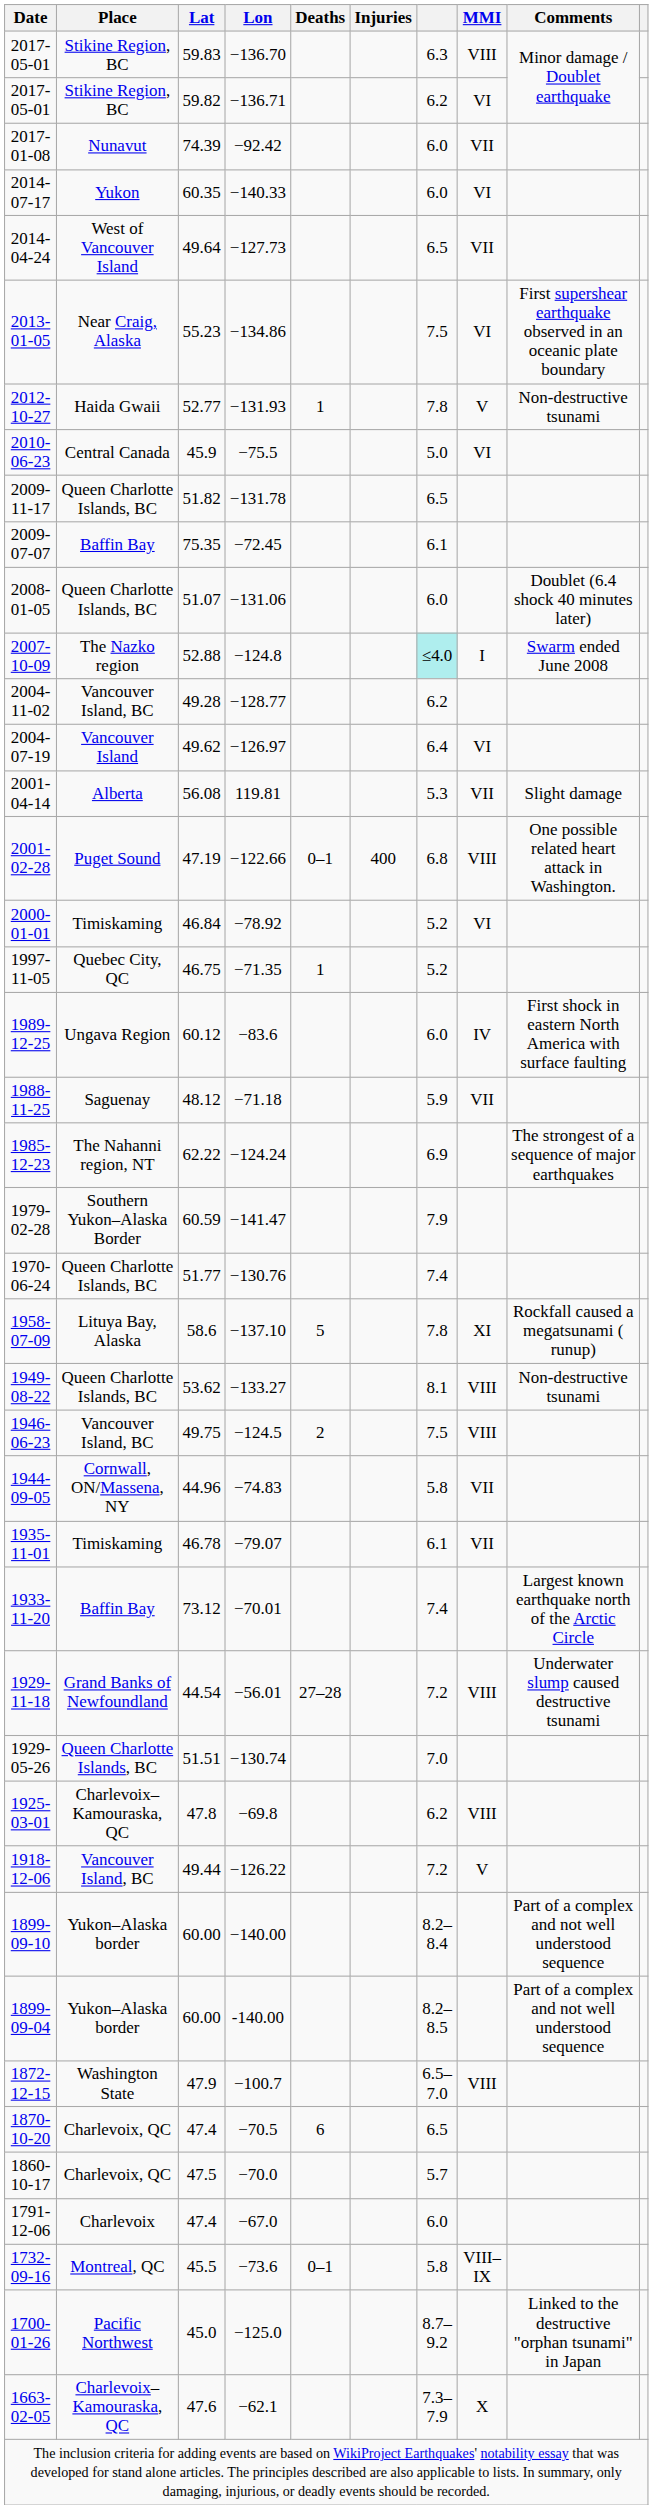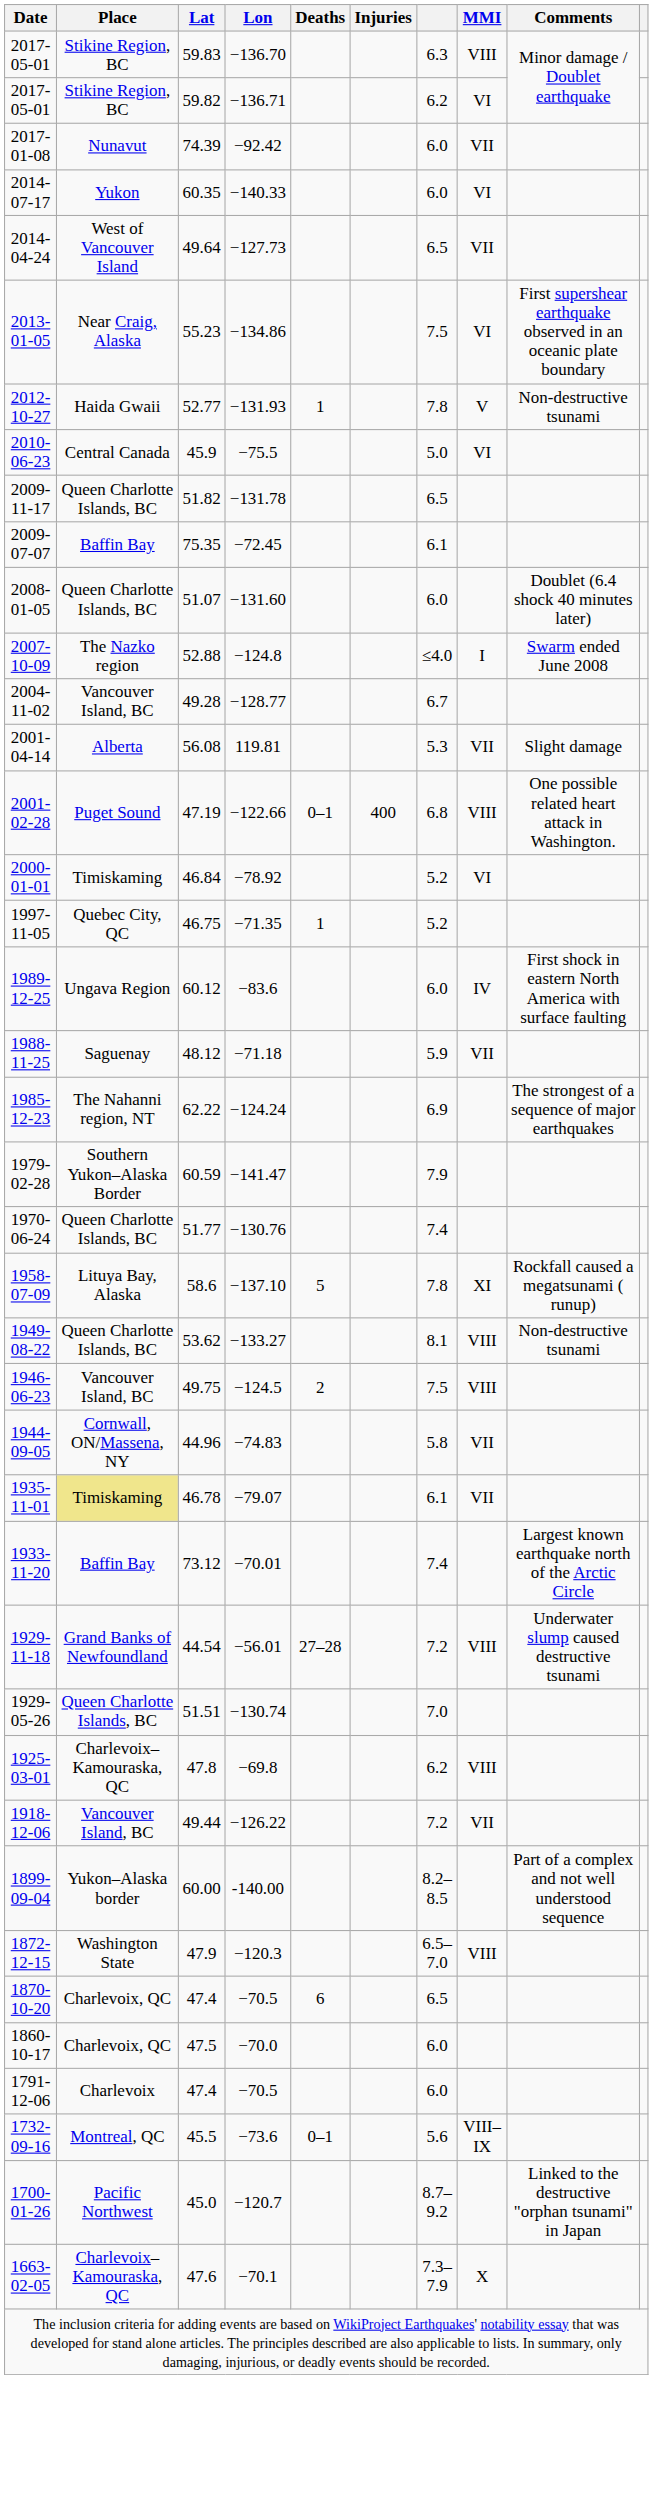 <table class="wikitable sortable sticky-header sort-under" style="text-align: center;">
 <tr>
 <th>Date</th>
 <th>Place</th>
 <th><a href='#'>Lat</a></th>
 <th><a href='#'>Lon</a></th>
 <th>Deaths</th>
 <th>Injuries</th>
 <th></th>
 <th><a href='#'>MMI</a></th>
 <th class="unsortable">Comments</th>
 <th class="unsortable"></th>
 </tr>
 <tr>
 <td>2017-05-01</td>
 <td><a href='#'>Stikine Region</a>, BC</td>
 <td>59.83</td>
 <td>−136.70</td>
 <td></td>
 <td></td>
 <td>6.3</td>
 <td>VIII</td>
 <td rowspan="2">Minor damage / <a href='#'>Doublet earthquake</a></td>
 <td></td>
 </tr>
 <tr>
 <td>2017-05-01</td>
 <td><a href='#'>Stikine Region</a>, BC</td>
 <td>59.82</td>
 <td>−136.71</td>
 <td></td>
 <td></td>
 <td>6.2</td>
 <td>VI</td>
 <td></td>
 </tr>
 <tr>
 <td>2017-01-08</td>
 <td><a href='#'>Nunavut</a></td>
 <td>74.39</td>
 <td>−92.42</td>
 <td></td>
 <td></td>
 <td>6.0</td>
 <td>VII</td>
 <td></td>
 <td></td>
 </tr>
 <tr>
 <td>2014-07-17</td>
 <td><a href='#'>Yukon</a></td>
 <td>60.35</td>
 <td>−140.33</td>
 <td></td>
 <td></td>
 <td>6.0</td>
 <td>VI</td>
 <td></td>
 <td></td>
 </tr>
 <tr>
 <td>2014-04-24</td>
 <td>West of <a href='#'>Vancouver Island</a></td>
 <td>49.64</td>
 <td>−127.73</td>
 <td></td>
 <td></td>
 <td>6.5</td>
 <td>VII</td>
 <td></td>
 <td></td>
 </tr>
 <tr>
 <td><a href='#'>2013-01-05</a></td>
 <td>Near <a href='#'>Craig, Alaska</a></td>
 <td>55.23</td>
 <td>−134.86</td>
 <td></td>
 <td></td>
 <td>7.5</td>
 <td>VI</td>
 <td>First <a href='#'>supershear earthquake</a> observed in an oceanic plate boundary</td>
 <td></td>
 </tr>
 <tr>
 <td><a href='#'>2012-10-27</a></td>
 <td>Haida Gwaii</td>
 <td>52.77</td>
 <td>−131.93</td>
 <td>1</td>
 <td></td>
 <td>7.8</td>
 <td>V</td>
 <td>Non-destructive tsunami</td>
 <td></td>
 </tr>
 <tr>
 <td><a href='#'>2010-06-23</a></td>
 <td>Central Canada</td>
 <td>45.9</td>
 <td>−75.5</td>
 <td></td>
 <td></td>
 <td>5.0 </td>
 <td>VI</td>
 <td></td>
 <td></td>
 </tr>
 <tr>
 <td>2009-11-17</td>
 <td>Queen Charlotte Islands, BC</td>
 <td>51.82</td>
 <td>−131.78</td>
 <td></td>
 <td></td>
 <td>6.5 </td>
 <td></td>
 <td></td>
 <td></td>
 </tr>
 <tr>
 <td>2009-07-07</td>
 <td><a href='#'>Baffin Bay</a></td>
 <td>75.35</td>
 <td>−72.45</td>
 <td></td>
 <td></td>
 <td>6.1</td>
 <td></td>
 <td></td>
 <td></td>
 </tr>
 <tr>
 <td>2008-01-05</td>
 <td>Queen Charlotte Islands, BC</td>
 <td>51.07</td>
-<td>−131.06</td>
+<td>−131.60</td>
 <td></td>
 <td></td>
 <td>6.0 </td>
 <td></td>
 <td>Doublet (6.4  shock 40 minutes later)</td>
 <td></td>
 </tr>
 <tr>
 <td><a href='#'>2007-10-09</a></td>
 <td>The <a href='#'>Nazko</a> region</td>
 <td>52.88</td>
 <td>−124.8</td>
 <td></td>
 <td></td>
-<td style="background: paleturquoise;">≤4.0</td>
+<td>≤4.0</td>
 <td>I</td>
 <td><a href='#'>Swarm</a> ended June 2008</td>
 <td></td>
 </tr>
 <tr>
 <td>2004-11-02</td>
 <td>Vancouver Island, BC</td>
 <td>49.28</td>
 <td>−128.77</td>
 <td></td>
 <td></td>
-<td>6.2 </td>
+<td>6.7 </td>
 <td></td>
-<td></td>
-<td></td>
-</tr>
-<tr>
-<td>2004-07-19</td>
-<td><a href='#'>Vancouver Island</a></td>
-<td>49.62</td>
-<td>−126.97</td>
-<td></td>
-<td></td>
-<td>6.4</td>
-<td>VI</td>
 <td></td>
 <td></td>
 </tr>
 <tr>
 <td>2001-04-14</td>
 <td><a href='#'>Alberta</a></td>
 <td>56.08</td>
 <td>119.81</td>
 <td></td>
 <td></td>
 <td>5.3</td>
 <td>VII</td>
 <td>Slight damage</td>
 <td></td>
 </tr>
 <tr>
 <td><a href='#'>2001-02-28</a></td>
 <td><a href='#'>Puget Sound</a></td>
 <td>47.19</td>
 <td>−122.66</td>
 <td>0–1</td>
 <td>400</td>
 <td>6.8 </td>
 <td>VIII</td>
 <td>One possible related heart attack in Washington.</td>
 <td></td>
 </tr>
 <tr>
 <td><a href='#'>2000-01-01</a></td>
 <td>Timiskaming</td>
 <td>46.84</td>
 <td>−78.92</td>
 <td></td>
 <td></td>
 <td>5.2 </td>
 <td>VI</td>
 <td></td>
 <td></td>
 </tr>
 <tr>
 <td>1997-11-05</td>
 <td>Quebec City, QC<br></td>
 <td>46.75</td>
 <td>−71.35</td>
 <td>1</td>
 <td></td>
 <td>5.2 </td>
 <td></td>
 <td></td>
 <td></td>
 </tr>
 <tr>
 <td><a href='#'>1989-12-25</a></td>
 <td>Ungava Region</td>
 <td>60.12</td>
 <td>−83.6</td>
 <td></td>
 <td></td>
 <td>6.0 </td>
 <td>IV</td>
 <td>First shock in eastern North America with surface faulting</td>
 <td></td>
 </tr>
 <tr>
 <td><a href='#'>1988-11-25</a></td>
 <td>Saguenay</td>
 <td>48.12</td>
 <td>−71.18</td>
 <td></td>
 <td></td>
 <td>5.9 </td>
 <td>VII</td>
 <td></td>
 <td></td>
 </tr>
 <tr>
 <td><a href='#'>1985-12-23</a></td>
 <td>The Nahanni region, NT</td>
 <td>62.22</td>
 <td>−124.24</td>
 <td></td>
 <td></td>
 <td>6.9 </td>
 <td></td>
 <td>The strongest of a sequence of major earthquakes</td>
 <td></td>
 </tr>
 <tr>
 <td>1979-02-28</td>
 <td>Southern Yukon–Alaska Border</td>
 <td>60.59</td>
 <td>−141.47</td>
 <td></td>
 <td></td>
 <td>7.9 </td>
 <td></td>
 <td></td>
 <td></td>
 </tr>
 <tr>
 <td>1970-06-24</td>
 <td>Queen Charlotte Islands, BC</td>
 <td>51.77</td>
 <td>−130.76</td>
 <td></td>
 <td></td>
 <td>7.4 </td>
 <td></td>
 <td></td>
 <td></td>
 </tr>
 <tr>
 <td><a href='#'>1958-07-09</a></td>
 <td>Lituya Bay, Alaska</td>
 <td>58.6</td>
 <td>−137.10</td>
 <td>5</td>
 <td></td>
 <td>7.8 </td>
 <td>XI</td>
 <td>Rockfall caused a megatsunami ( runup)</td>
 <td></td>
 </tr>
 <tr>
 <td><a href='#'>1949-08-22</a></td>
 <td>Queen Charlotte Islands, BC</td>
 <td>53.62</td>
 <td>−133.27</td>
 <td></td>
 <td></td>
 <td>8.1 </td>
 <td>VIII</td>
 <td>Non-destructive tsunami</td>
 <td></td>
 </tr>
 <tr>
 <td><a href='#'>1946-06-23</a></td>
 <td>Vancouver Island, BC</td>
 <td>49.75</td>
 <td>−124.5</td>
 <td>2</td>
 <td></td>
 <td>7.5 </td>
 <td>VIII</td>
 <td></td>
 <td></td>
 </tr>
 <tr>
 <td><a href='#'>1944-09-05</a></td>
 <td><a href='#'>Cornwall</a>, ON/<a href='#'>Massena</a>, NY</td>
 <td>44.96</td>
 <td>−74.83</td>
 <td></td>
 <td></td>
 <td>5.8 </td>
 <td>VII</td>
 <td></td>
 <td></td>
 </tr>
 <tr>
 <td><a href='#'>1935-11-01</a></td>
-<td>Timiskaming</td>
+<td style="background: khaki;">Timiskaming</td>
 <td>46.78</td>
 <td>−79.07</td>
 <td></td>
 <td></td>
 <td>6.1 </td>
 <td>VII</td>
 <td></td>
 <td></td>
 </tr>
 <tr>
 <td><a href='#'>1933-11-20</a></td>
 <td><a href='#'>Baffin Bay</a></td>
 <td>73.12</td>
 <td>−70.01</td>
 <td></td>
 <td></td>
 <td>7.4 </td>
 <td></td>
 <td>Largest known earthquake north of the <a href='#'>Arctic Circle</a></td>
 <td></td>
 </tr>
 <tr>
 <td><a href='#'>1929-11-18</a></td>
 <td><a href='#'>Grand Banks of Newfoundland</a></td>
 <td>44.54</td>
 <td>−56.01</td>
 <td>27–28</td>
 <td></td>
 <td>7.2 </td>
 <td>VIII</td>
 <td>Underwater <a href='#'>slump</a> caused destructive tsunami</td>
 <td></td>
 </tr>
 <tr>
 <td>1929-05-26</td>
 <td><a href='#'>Queen Charlotte Islands</a>, BC</td>
 <td>51.51</td>
 <td>−130.74</td>
 <td></td>
 <td></td>
 <td>7.0 </td>
 <td></td>
 <td></td>
 <td></td>
 </tr>
 <tr>
 <td><a href='#'>1925-03-01</a></td>
 <td>Charlevoix–Kamouraska, QC</td>
 <td>47.8</td>
 <td>−69.8</td>
 <td></td>
 <td></td>
 <td>6.2 </td>
 <td>VIII</td>
 <td></td>
 <td></td>
 </tr>
 <tr>
 <td><a href='#'>1918-12-06</a></td>
 <td><a href='#'>Vancouver Island</a>, BC</td>
 <td>49.44</td>
 <td>−126.22</td>
 <td></td>
 <td></td>
 <td>7.2 </td>
-<td>V</td>
+<td>VII</td>
 <td></td>
-<td></td>
-</tr>
-<tr>
-<td><a href='#'>1899-09-10</a></td>
-<td>Yukon–Alaska border</td>
-<td>60.00</td>
-<td>−140.00</td>
-<td></td>
-<td></td>
-<td>8.2–8.4 </td>
-<td></td>
-<td>Part of a complex and not well understood sequence</td>
 <td></td>
 </tr>
 <tr>
 <td><a href='#'>1899-09-04</a></td>
 <td>Yukon–Alaska border</td>
 <td>60.00</td>
 <td>-140.00</td>
 <td></td>
 <td></td>
 <td>8.2–8.5 </td>
 <td></td>
 <td>Part of a complex and not well understood sequence</td>
 <td></td>
 </tr>
 <tr>
 <td><a href='#'>1872-12-15</a></td>
 <td>Washington State</td>
 <td>47.9</td>
-<td>−100.7</td>
+<td>−120.3</td>
 <td></td>
 <td></td>
 <td>6.5–7.0 </td>
 <td>VIII</td>
 <td></td>
 <td></td>
 </tr>
 <tr>
 <td><a href='#'>1870-10-20</a></td>
 <td>Charlevoix, QC</td>
 <td>47.4</td>
 <td>−70.5</td>
 <td>6</td>
 <td></td>
 <td>6.5</td>
 <td></td>
 <td></td>
 <td></td>
 </tr>
 <tr>
 <td>1860-10-17</td>
 <td>Charlevoix, QC</td>
 <td>47.5</td>
 <td>−70.0</td>
 <td></td>
 <td></td>
-<td>5.7</td>
+<td>6.0</td>
 <td></td>
 <td></td>
 <td></td>
 </tr>
 <tr>
 <td>1791-12-06</td>
 <td>Charlevoix</td>
 <td>47.4</td>
-<td>−67.0</td>
+<td>−70.5</td>
 <td></td>
 <td></td>
 <td>6.0</td>
 <td></td>
 <td></td>
 <td></td>
 </tr>
 <tr>
 <td><a href='#'>1732-09-16</a></td>
 <td><a href='#'>Montreal</a>, QC</td>
 <td>45.5</td>
 <td>−73.6</td>
 <td>0–1</td>
 <td></td>
-<td>5.8 </td>
+<td>5.6 </td>
 <td>VIII–IX</td>
 <td></td>
 <td></td>
 </tr>
 <tr>
 <td><a href='#'>1700-01-26</a></td>
 <td><a href='#'>Pacific Northwest</a></td>
 <td>45.0</td>
-<td>−125.0</td>
+<td>−120.7</td>
 <td></td>
 <td></td>
 <td>8.7–9.2 </td>
 <td></td>
 <td>Linked to the destructive "orphan tsunami" in Japan</td>
 <td></td>
 </tr>
 <tr>
 <td><a href='#'>1663-02-05</a></td>
 <td><a href='#'>Charlevoix</a>–<a href='#'>Kamouraska</a>, <a href='#'>QC</a></td>
 <td>47.6</td>
-<td>−62.1</td>
+<td>−70.1</td>
 <td></td>
 <td></td>
 <td>7.3–7.9 </td>
 <td>X</td>
 <td></td>
 <td></td>
 </tr>
 <tr class="sortbottom">
 <td colspan="10" style="text-align: center;"><small>The inclusion criteria for adding events are based on <a href='#'>WikiProject Earthquakes</a>' <a href='#'>notability essay</a> that was developed for stand alone articles. The principles described are also applicable to lists. In summary, only damaging, injurious, or deadly events should be recorded.</small></td>
 </tr>
 </table>
